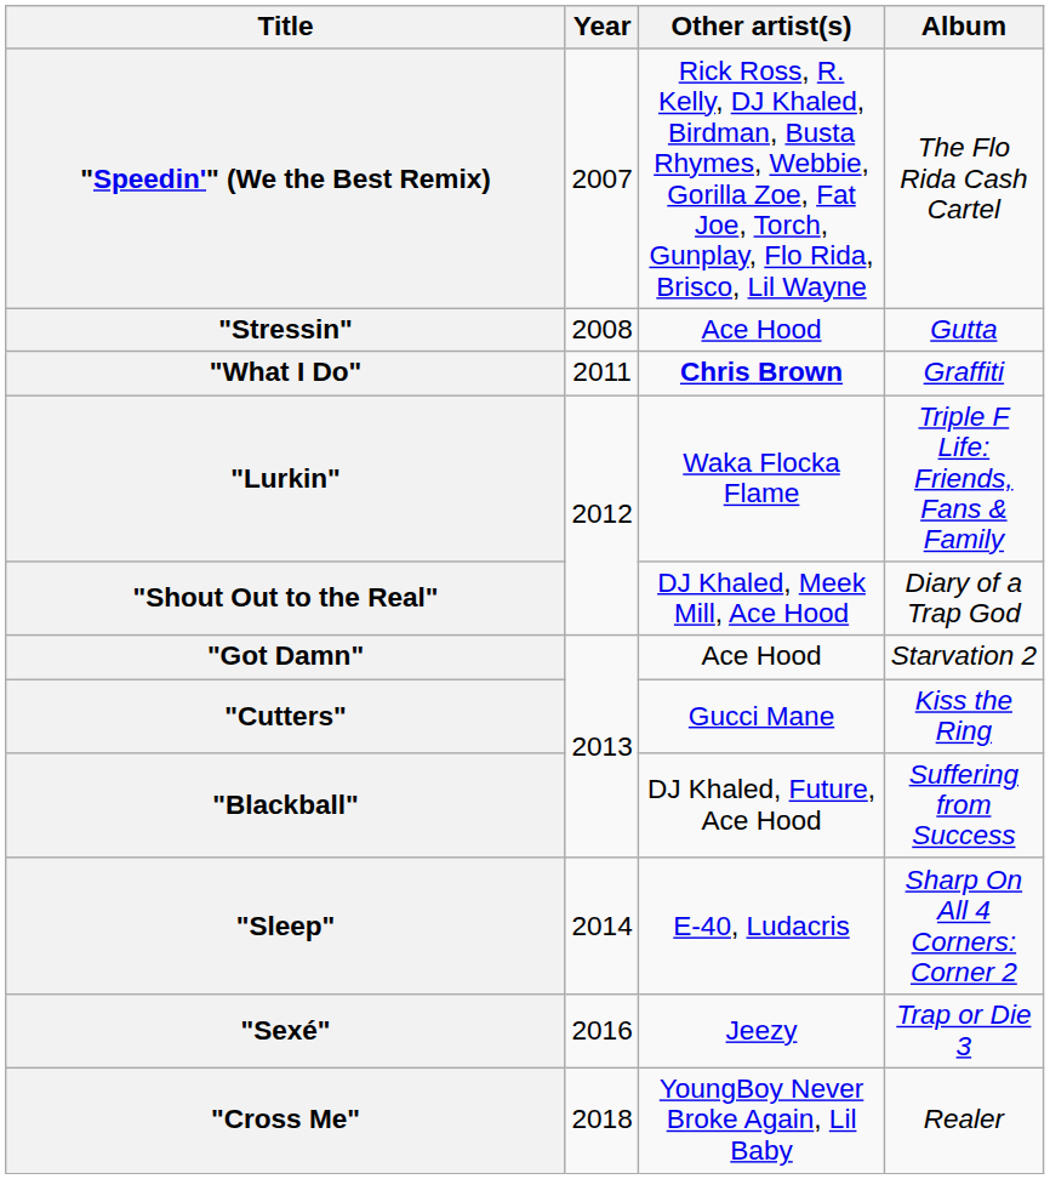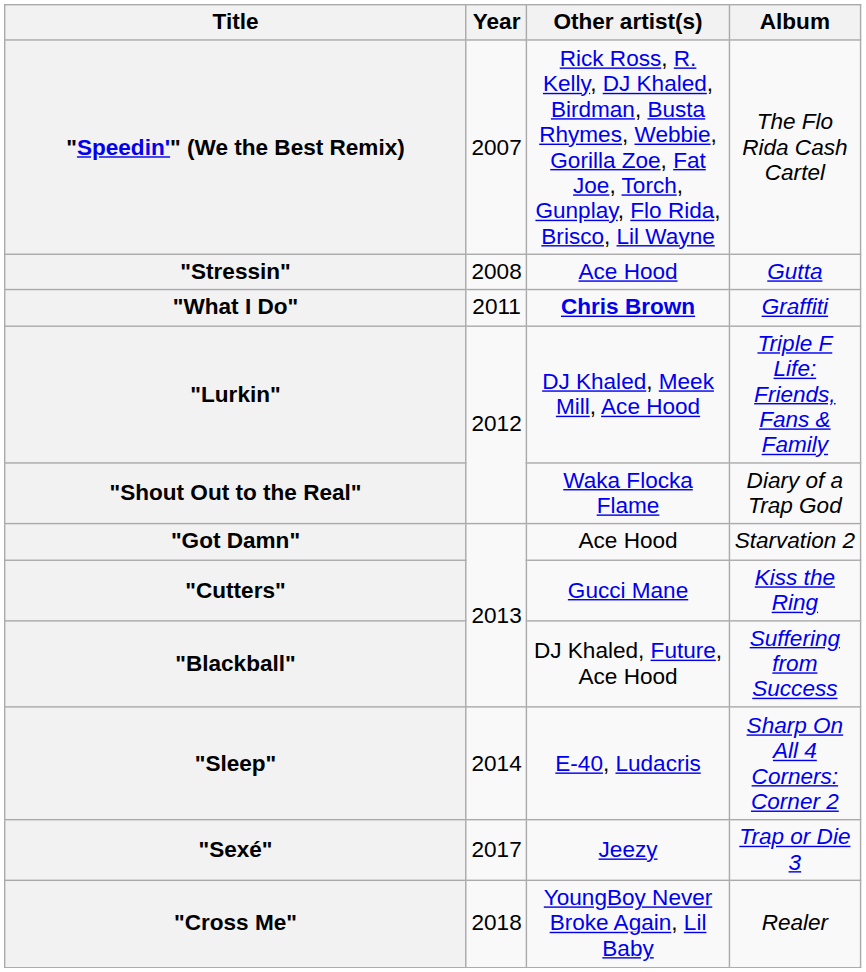 <table class="wikitable plainrowheaders" style="text-align:center;">
 <tr>
 <th scope="col" style="width:20em;">Title</th>
 <th scope="col">Year</th>
 <th scope="col">Other artist(s)</th>
 <th scope="col">Album</th>
 </tr>
 <tr>
 <th scope="row">"<a href='#'>Speedin'</a>" (We the Best Remix)</th>
 <td>2007</td>
 <td><a href='#'>Rick Ross</a>, <a href='#'>R. Kelly</a>, <a href='#'>DJ Khaled</a>, <a href='#'>Birdman</a>, <a href='#'>Busta Rhymes</a>, <a href='#'>Webbie</a>, <a href='#'>Gorilla Zoe</a>, <a href='#'>Fat Joe</a>, <a href='#'>Torch</a>, <a href='#'>Gunplay</a>, <a href='#'>Flo Rida</a>, <a href='#'>Brisco</a>, <a href='#'>Lil Wayne</a></td>
 <td><em>The Flo Rida Cash Cartel</em></td>
 </tr>
 <tr>
 <th scope="row">"Stressin"</th>
 <td>2008</td>
 <td><a href='#'>Ace Hood</a></td>
 <td><em><a href='#'>Gutta</a></em></td>
 </tr>
 <tr>
 <th scope="row">"What I Do"</th>
 <td>2011</td>
 <td><strong><a href='#'>Chris Brown</a></strong></td>
 <td><em><a href='#'>Graffiti</a></em></td>
 </tr>
 <tr>
 <th scope="row">"Lurkin"</th>
 <td rowspan="2">2012</td>
-<td><a href='#'>Waka Flocka Flame</a></td>
+<td><a href='#'>DJ Khaled</a>, <a href='#'>Meek Mill</a>, <a href='#'>Ace Hood</a></td>
 <td><em><a href='#'>Triple F Life: Friends, Fans & Family</a></em></td>
 </tr>
 <tr>
 <th scope="row">"Shout Out to the Real"</th>
-<td><a href='#'>DJ Khaled</a>, <a href='#'>Meek Mill</a>, <a href='#'>Ace Hood</a></td>
+<td><a href='#'>Waka Flocka Flame</a></td>
 <td><em>Diary of a Trap God</em></td>
 </tr>
 <tr>
 <th scope="row">"Got Damn"</th>
 <td rowspan="3">2013</td>
 <td>Ace Hood</td>
 <td><em>Starvation 2</em></td>
 </tr>
 <tr>
 <th scope="row">"Cutters"</th>
 <td><a href='#'>Gucci Mane</a></td>
 <td><em><a href='#'>Kiss the Ring</a></em></td>
 </tr>
 <tr>
 <th scope="row">"Blackball"</th>
 <td>DJ Khaled, <a href='#'>Future</a>, Ace Hood</td>
 <td><em><a href='#'>Suffering from Success</a></em></td>
 </tr>
 <tr>
 <th scope="row">"Sleep"</th>
 <td>2014</td>
 <td><a href='#'>E-40</a>, <a href='#'>Ludacris</a></td>
 <td><em><a href='#'>Sharp On All 4 Corners: Corner 2</a></em></td>
 </tr>
 <tr>
 <th scope="row">"Sexé"</th>
-<td>2016</td>
+<td>2017</td>
 <td><a href='#'>Jeezy</a></td>
 <td><em><a href='#'>Trap or Die 3</a></em></td>
 </tr>
 <tr>
 <th scope="row">"Cross Me"</th>
 <td>2018</td>
 <td><a href='#'>YoungBoy Never Broke Again</a>, <a href='#'>Lil Baby</a></td>
 <td><em>Realer</em></td>
 </tr>
 </table>
